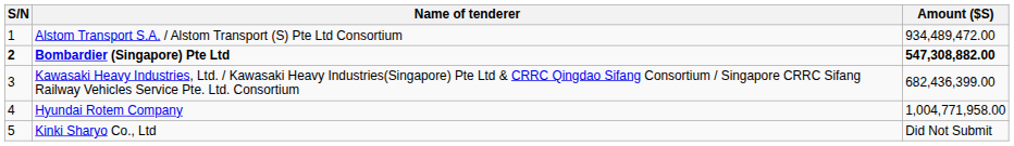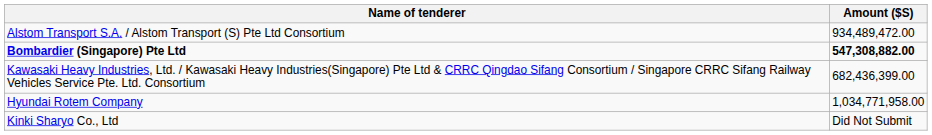 <table class="wikitable">
 <tr>
-<th>S/N</th>
 <th>Name of tenderer</th>
 <th>Amount ($S)</th>
 </tr>
 <tr>
-<td>1</td>
 <td><a href='#'>Alstom Transport S.A.</a> / Alstom Transport (S) Pte Ltd Consortium</td>
 <td>934,489,472.00</td>
 </tr>
 <tr>
-<td><strong>2</strong></td>
 <td><strong><a href='#'>Bombardier</a> (Singapore) Pte Ltd</strong></td>
 <td><strong>547,308,882.00</strong></td>
 </tr>
 <tr>
-<td>3</td>
 <td><a href='#'>Kawasaki Heavy Industries</a>, Ltd. / Kawasaki Heavy Industries(Singapore) Pte Ltd & <a href='#'>CRRC Qingdao Sifang</a> Consortium / Singapore CRRC Sifang Railway Vehicles Service Pte. Ltd. Consortium</td>
 <td>682,436,399.00</td>
 </tr>
 <tr>
-<td>4</td>
 <td><a href='#'>Hyundai Rotem Company</a></td>
-<td>1,004,771,958.00</td>
+<td>1,034,771,958.00</td>
 </tr>
 <tr>
-<td>5</td>
 <td><a href='#'>Kinki Sharyo</a> Co., Ltd</td>
 <td>Did Not Submit</td>
 </tr>
 </table>
